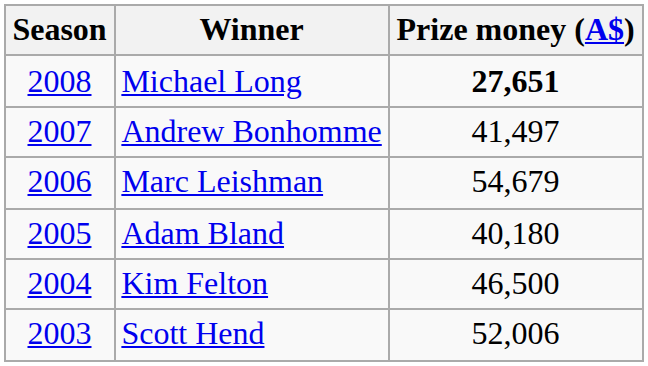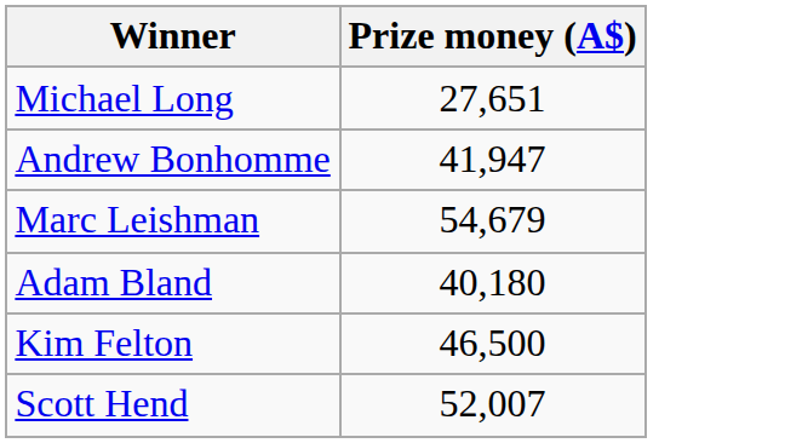 <table class="wikitable">
 <tr>
-<th>Season</th>
 <th>Winner</th>
 <th>Prize money (<a href='#'>A$</a>)</th>
 </tr>
 <tr>
-<td align=center><a href='#'>2008</a></td>
 <td> <a href='#'>Michael Long</a></td>
-<td align=center><strong>27,651</strong></td>
+<td align=center>27,651</td>
 </tr>
 <tr>
-<td align=center><a href='#'>2007</a></td>
 <td> <a href='#'>Andrew Bonhomme</a></td>
-<td align=center>41,497</td>
+<td align=center>41,947</td>
 </tr>
 <tr>
-<td align=center><a href='#'>2006</a></td>
 <td> <a href='#'>Marc Leishman</a></td>
 <td align=center>54,679</td>
 </tr>
 <tr>
-<td align=center><a href='#'>2005</a></td>
 <td> <a href='#'>Adam Bland</a></td>
 <td align=center>40,180</td>
 </tr>
 <tr>
-<td align=center><a href='#'>2004</a></td>
 <td> <a href='#'>Kim Felton</a></td>
 <td align=center>46,500</td>
 </tr>
 <tr>
-<td align=center><a href='#'>2003</a></td>
 <td> <a href='#'>Scott Hend</a></td>
-<td align=center>52,006</td>
+<td align=center>52,007</td>
 </tr>
 </table>
